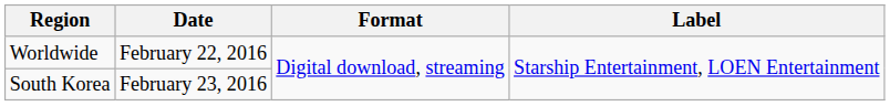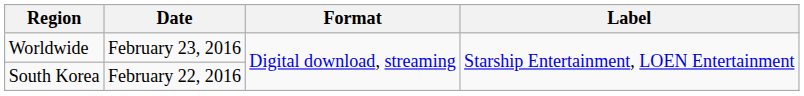 <table class="wikitable">
 <tr>
 <th>Region</th>
 <th>Date</th>
 <th>Format</th>
 <th>Label</th>
 </tr>
 <tr>
 <td>Worldwide</td>
-<td>February 22, 2016</td>
+<td>February 23, 2016</td>
 <td rowspan="2"><a href='#'>Digital download</a>, <a href='#'>streaming</a></td>
 <td rowspan="2"><a href='#'>Starship Entertainment</a>, <a href='#'>LOEN Entertainment</a></td>
 </tr>
 <tr>
 <td>South Korea</td>
-<td>February 23, 2016</td>
+<td>February 22, 2016</td>
 </tr>
 </table>
